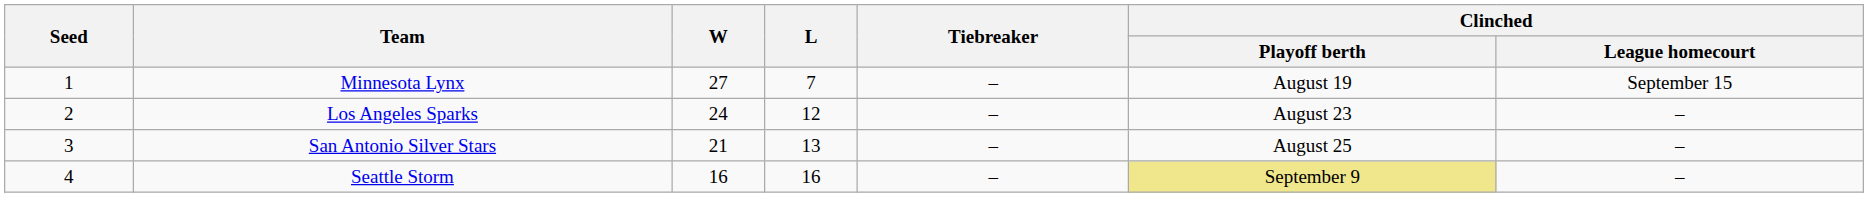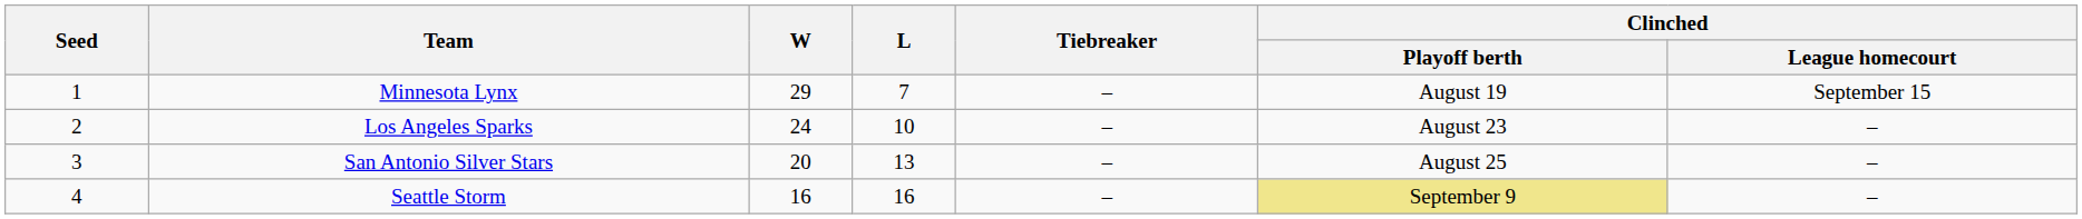 <table class=wikitable style="font-size:95%; text-align:center;" width=75%>
 <tr>
 <th rowspan=2 width=20>Seed</th>
 <th rowspan=2 width=150>Team</th>
 <th rowspan=2 width=20>W</th>
 <th rowspan=2 width=20>L</th>
 <th rowspan=2 width=50>Tiebreaker</th>
 <th colspan=4 width=200>Clinched</th>
 </tr>
 <tr>
 <th width=100>Playoff berth</th>
 <th width=100>League homecourt</th>
 </tr>
 <tr>
 <td>1</td>
 <td><a href='#'>Minnesota Lynx</a></td>
-<td>27</td>
+<td>29</td>
 <td>7</td>
 <td>–</td>
 <td>August 19</td>
 <td>September 15</td>
 </tr>
 <tr>
 <td>2</td>
 <td><a href='#'>Los Angeles Sparks</a></td>
 <td>24</td>
-<td>12</td>
+<td>10</td>
 <td>–</td>
 <td>August 23</td>
 <td>–</td>
 </tr>
 <tr>
 <td>3</td>
 <td><a href='#'>San Antonio Silver Stars</a></td>
-<td>21</td>
+<td>20</td>
 <td>13</td>
 <td>–</td>
 <td>August 25</td>
 <td>–</td>
 </tr>
 <tr>
 <td>4</td>
 <td><a href='#'>Seattle Storm</a></td>
 <td>16</td>
 <td>16</td>
 <td>–</td>
 <td style="background: khaki;">September 9</td>
 <td>–</td>
 </tr>
 </table>
